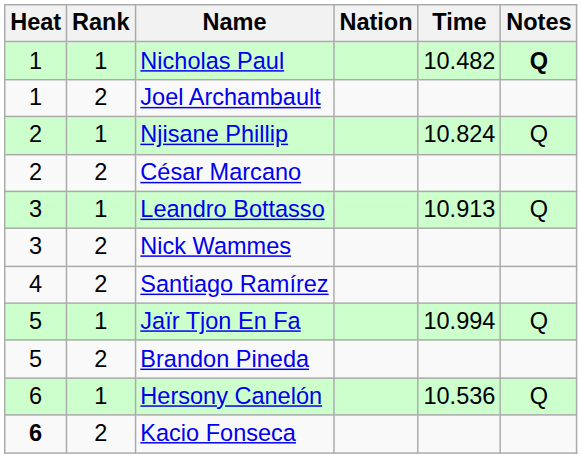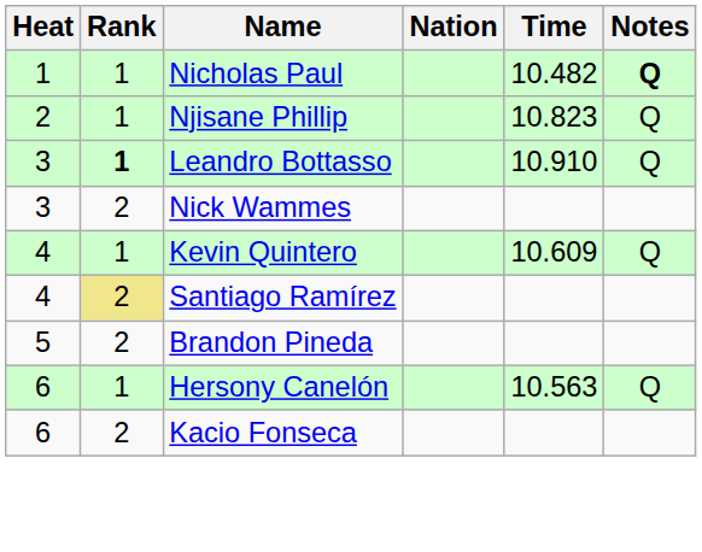 <table class="wikitable sortable" style="text-align:center">
 <tr>
 <th>Heat</th>
 <th>Rank</th>
 <th>Name</th>
 <th>Nation</th>
 <th>Time</th>
 <th>Notes</th>
 </tr>
 <tr bgcolor=ccffcc>
 <td>1</td>
 <td>1</td>
 <td align=left><a href='#'>Nicholas Paul</a></td>
 <td align=left></td>
 <td>10.482</td>
 <td><strong>Q</strong></td>
 </tr>
-<tr>
-<td>1</td>
-<td>2</td>
-<td align=left><a href='#'>Joel Archambault</a></td>
-<td align=left></td>
-<td></td>
-<td></td>
-</tr>
 <tr bgcolor=ccffcc>
 <td>2</td>
 <td>1</td>
 <td align=left><a href='#'>Njisane Phillip</a></td>
 <td align=left></td>
-<td>10.824</td>
+<td>10.823</td>
 <td>Q</td>
-</tr>
-<tr>
-<td>2</td>
-<td>2</td>
-<td align=left><a href='#'>César Marcano</a></td>
-<td align=left></td>
-<td></td>
-<td></td>
 </tr>
 <tr bgcolor=ccffcc>
 <td>3</td>
-<td>1</td>
+<td><strong>1</strong></td>
 <td align=left><a href='#'>Leandro Bottasso</a></td>
 <td align=left></td>
-<td>10.913</td>
+<td>10.910</td>
 <td>Q</td>
 </tr>
 <tr>
 <td>3</td>
 <td>2</td>
 <td align=left><a href='#'>Nick Wammes</a></td>
 <td align=left></td>
 <td></td>
 <td></td>
 </tr>
+<tr bgcolor=ccffcc>
+<td>4</td>
+<td>1</td>
+<td align=left><a href='#'>Kevin Quintero</a></td>
+<td align=left></td>
+<td>10.609</td>
+<td>Q</td>
+</tr>
 <tr>
 <td>4</td>
-<td>2</td>
+<td style="background: khaki;">2</td>
 <td align=left><a href='#'>Santiago Ramírez</a></td>
 <td align=left></td>
 <td></td>
 <td></td>
-</tr>
-<tr bgcolor=ccffcc>
-<td>5</td>
-<td>1</td>
-<td align=left><a href='#'>Jaïr Tjon En Fa</a></td>
-<td align=left></td>
-<td>10.994</td>
-<td>Q</td>
 </tr>
 <tr>
 <td>5</td>
 <td>2</td>
 <td align=left><a href='#'>Brandon Pineda</a></td>
 <td align=left></td>
 <td></td>
 <td></td>
 </tr>
 <tr bgcolor=ccffcc>
 <td>6</td>
 <td>1</td>
 <td align=left><a href='#'>Hersony Canelón</a></td>
 <td align=left></td>
-<td>10.536</td>
+<td>10.563</td>
 <td>Q</td>
 </tr>
 <tr>
-<td><strong>6</strong></td>
+<td>6</td>
 <td>2</td>
 <td align=left><a href='#'>Kacio Fonseca</a></td>
 <td align=left></td>
 <td></td>
 <td></td>
 </tr>
 </table>
